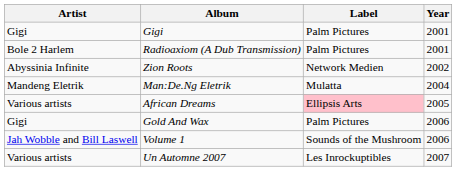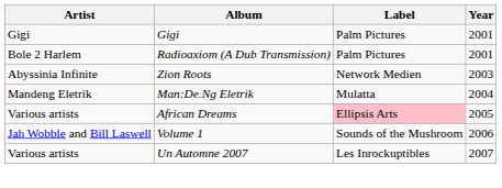 <table class="wikitable sortable">
 <tr>
 <th>Artist</th>
 <th>Album</th>
 <th>Label</th>
 <th>Year</th>
 </tr>
 <tr>
 <td>Gigi</td>
 <td><em>Gigi</em></td>
 <td>Palm Pictures</td>
 <td>2001</td>
 </tr>
 <tr>
 <td>Bole 2 Harlem</td>
 <td><em>Radioaxiom (A Dub Transmission)</em></td>
 <td>Palm Pictures</td>
 <td>2001</td>
 </tr>
 <tr>
 <td>Abyssinia Infinite</td>
 <td><em>Zion Roots</em></td>
 <td>Network Medien</td>
-<td>2002</td>
+<td>2003</td>
 </tr>
 <tr>
 <td>Mandeng Eletrik</td>
 <td><em>Man:De.Ng Eletrik</em></td>
 <td>Mulatta</td>
 <td>2004</td>
 </tr>
 <tr>
 <td>Various artists</td>
 <td><em>African Dreams</em></td>
 <td style="background: pink;">Ellipsis Arts</td>
 <td>2005</td>
 </tr>
 <tr>
-<td>Gigi</td>
-<td><em>Gold And Wax</em></td>
-<td>Palm Pictures</td>
-<td>2006</td>
-</tr>
-<tr>
 <td><a href='#'>Jah Wobble</a> and <a href='#'>Bill Laswell</a></td>
 <td><em>Volume 1 </em></td>
 <td>Sounds of the Mushroom</td>
 <td>2006</td>
 </tr>
 <tr>
 <td>Various artists</td>
 <td><em>Un Automne 2007</em></td>
 <td>Les Inrockuptibles</td>
 <td>2007</td>
 </tr>
 </table>
